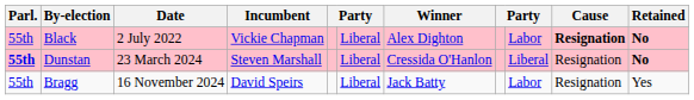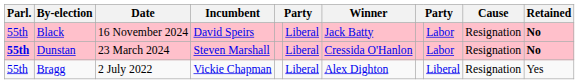 <table class="wikitable">
 <tr>
 <th>Parl.</th>
 <th>By-election</th>
 <th>Date</th>
 <th>Incumbent</th>
 <th colspan=2>Party</th>
 <th>Winner</th>
 <th colspan=2>Party</th>
 <th>Cause</th>
 <th>Retained</th>
 </tr>
 <tr bgcolor=pink>
 <td><a href='#'>55th</a></td>
 <td><a href='#'>Black</a></td>
-<td>2 July 2022</td>
-<td><a href='#'>Vickie Chapman</a></td>
+<td>16 November 2024</td>
+<td><a href='#'>David Speirs</a></td>
 <td> </td>
 <td><a href='#'>Liberal</a></td>
-<td><a href='#'>Alex Dighton</a></td>
+<td><a href='#'>Jack Batty</a></td>
 <td> </td>
 <td><a href='#'>Labor</a></td>
-<td><strong>Resignation</strong></td>
+<td>Resignation</td>
 <td><strong>No</strong></td>
 </tr>
 <tr bgcolor=pink>
 <td><strong><a href='#'>55th</a></strong></td>
 <td><a href='#'>Dunstan</a></td>
 <td>23 March 2024</td>
 <td><a href='#'>Steven Marshall</a></td>
 <td> </td>
 <td><a href='#'>Liberal</a></td>
 <td><a href='#'>Cressida O'Hanlon</a></td>
 <td> </td>
-<td><a href='#'>Liberal</a></td>
+<td><a href='#'>Labor</a></td>
 <td>Resignation</td>
 <td><strong>No</strong></td>
 </tr>
 <tr>
 <td><a href='#'>55th</a></td>
 <td><a href='#'>Bragg</a></td>
-<td>16 November 2024</td>
-<td><a href='#'>David Speirs</a></td>
+<td>2 July 2022</td>
+<td><a href='#'>Vickie Chapman</a></td>
 <td> </td>
 <td><a href='#'>Liberal</a></td>
-<td><a href='#'>Jack Batty</a></td>
+<td><a href='#'>Alex Dighton</a></td>
 <td> </td>
-<td><a href='#'>Labor</a></td>
+<td><a href='#'>Liberal</a></td>
 <td>Resignation</td>
 <td>Yes</td>
 </tr>
 </table>
